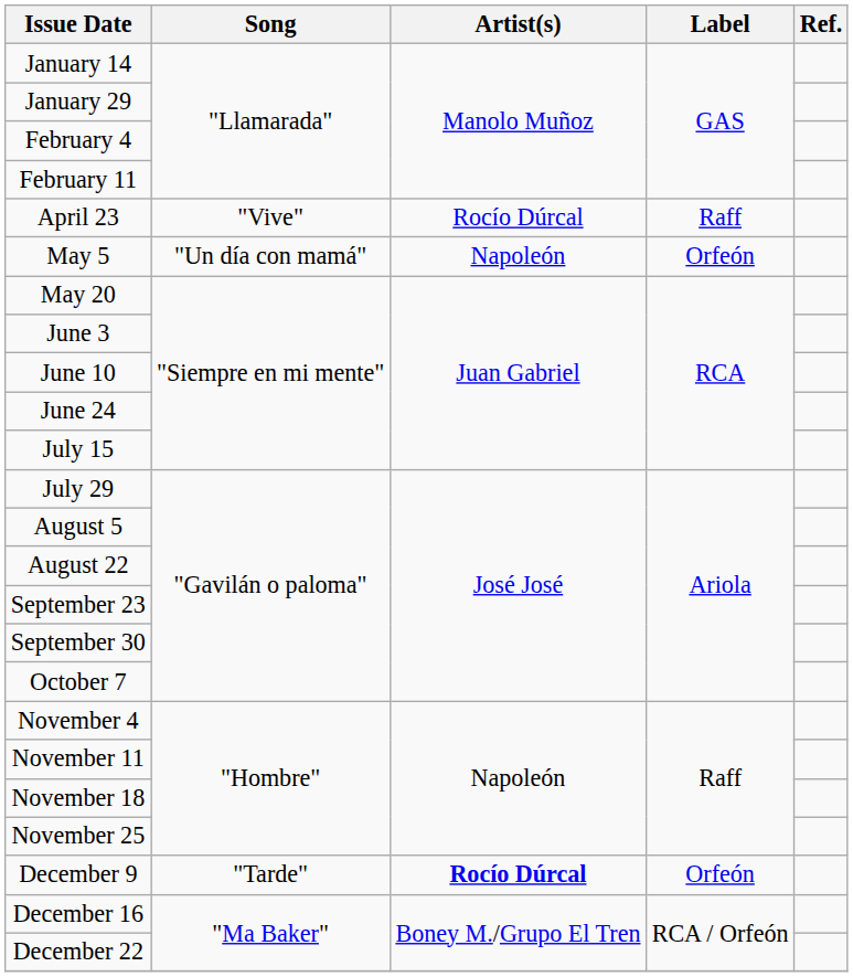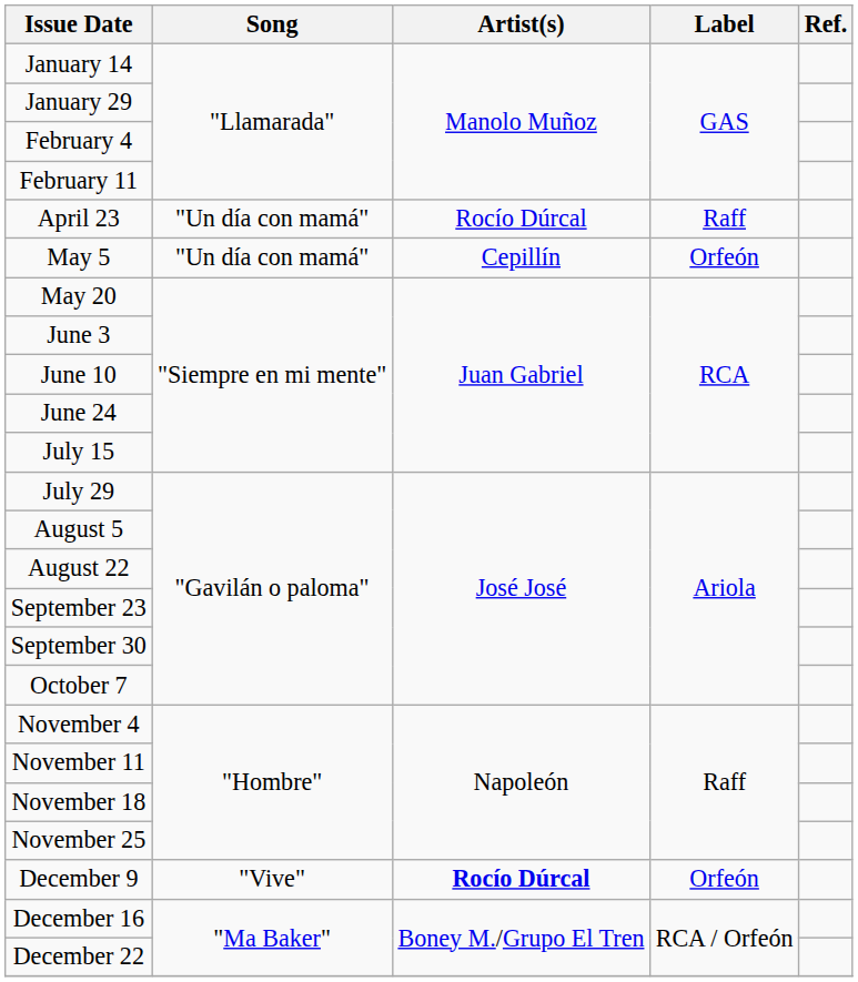 <table class="wikitable plainrowheaders" style="text-align: center;">
 <tr>
 <th>Issue Date</th>
 <th>Song</th>
 <th>Artist(s)</th>
 <th>Label</th>
 <th>Ref.</th>
 </tr>
 <tr>
 <td>January 14</td>
 <td align="center" rowspan="4">"Llamarada"</td>
 <td align="center" rowspan="4"><a href='#'>Manolo Muñoz</a></td>
 <td align="center" rowspan="4"><a href='#'>GAS</a></td>
 <td align="center" rowspan="1"></td>
 </tr>
 <tr>
 <td>January 29</td>
 <td align="center" rowspan="1"></td>
 </tr>
 <tr>
 <td>February 4</td>
 <td align="center" rowspan="1"></td>
 </tr>
 <tr>
 <td>February 11</td>
 <td align="center" rowspan="1"></td>
 </tr>
 <tr>
 <td>April 23</td>
-<td align="center">"Vive"</td>
+<td align="center">"Un día con mamá"</td>
 <td align="center"><a href='#'>Rocío Dúrcal</a></td>
 <td align="center"><a href='#'>Raff</a></td>
 <td align="center" rowspan="1"></td>
 </tr>
 <tr>
 <td>May 5</td>
 <td align="center">"Un día con mamá"</td>
-<td align="center"><a href='#'>Napoleón</a></td>
+<td align="center"><a href='#'>Cepillín</a></td>
 <td align="center"><a href='#'>Orfeón</a></td>
 <td align="center" rowspan="1"></td>
 </tr>
 <tr>
 <td>May 20</td>
 <td align="center" rowspan="5">"Siempre en mi mente"</td>
 <td align="center" rowspan="5"><a href='#'>Juan Gabriel</a></td>
 <td align="center" rowspan="5"><a href='#'>RCA</a></td>
 <td align="center" rowspan="1"></td>
 </tr>
 <tr>
 <td>June 3</td>
 <td align="center" rowspan="1"></td>
 </tr>
 <tr>
 <td>June 10</td>
 <td align="center" rowspan="1"></td>
 </tr>
 <tr>
 <td>June 24</td>
 <td align="center" rowspan="1"></td>
 </tr>
 <tr>
 <td>July 15</td>
 <td align="center" rowspan="1"></td>
 </tr>
 <tr>
 <td>July 29</td>
 <td align="center" rowspan="6">"Gavilán o paloma"</td>
 <td align="center" rowspan="6"><a href='#'>José José</a></td>
 <td align="center" rowspan="6"><a href='#'>Ariola</a></td>
 <td align="center" rowspan="1"></td>
 </tr>
 <tr>
 <td>August 5</td>
 <td align="center" rowspan="1"></td>
 </tr>
 <tr>
 <td>August 22</td>
 <td align="center" rowspan="1"></td>
 </tr>
 <tr>
 <td>September 23</td>
 <td align="center" rowspan="1"></td>
 </tr>
 <tr>
 <td>September 30</td>
 <td align="center" rowspan="1"></td>
 </tr>
 <tr>
 <td>October 7</td>
 <td align="center" rowspan="1"></td>
 </tr>
 <tr>
 <td>November 4</td>
 <td align="center" rowspan="4">"Hombre"</td>
 <td align="center" rowspan="4">Napoleón</td>
 <td align="center" rowspan="4">Raff</td>
 <td align="center" rowspan="1"></td>
 </tr>
 <tr>
 <td>November 11</td>
 <td align="center" rowspan="1"></td>
 </tr>
 <tr>
 <td>November 18</td>
 <td align="center" rowspan="1"></td>
 </tr>
 <tr>
 <td>November 25</td>
 <td align="center" rowspan="1"></td>
 </tr>
 <tr>
 <td>December 9</td>
-<td align="center">"Tarde"</td>
+<td align="center">"Vive"</td>
 <td align="center"><strong><a href='#'>Rocío Dúrcal</a></strong></td>
 <td align="center"><a href='#'>Orfeón</a></td>
 <td align="center" rowspan="1"></td>
 </tr>
 <tr>
 <td>December 16</td>
 <td align="center" rowspan="2">"<a href='#'>Ma Baker</a>"</td>
 <td align="center" rowspan="2"><a href='#'>Boney M.</a>/<a href='#'>Grupo El Tren</a></td>
 <td align="center" rowspan="2">RCA / Orfeón</td>
 <td align="center" rowspan="1"></td>
 </tr>
 <tr>
 <td>December 22</td>
 <td align="center" rowspan="1"></td>
 </tr>
 <tr>
 </tr>
 </table>
